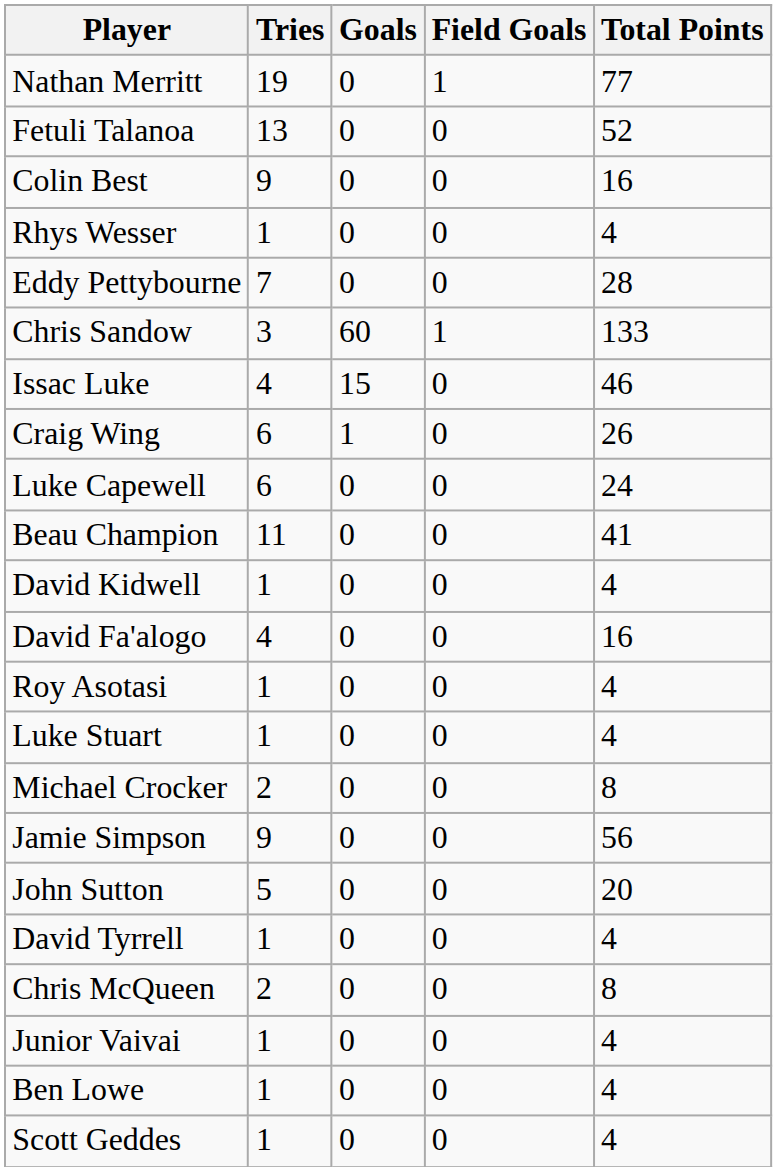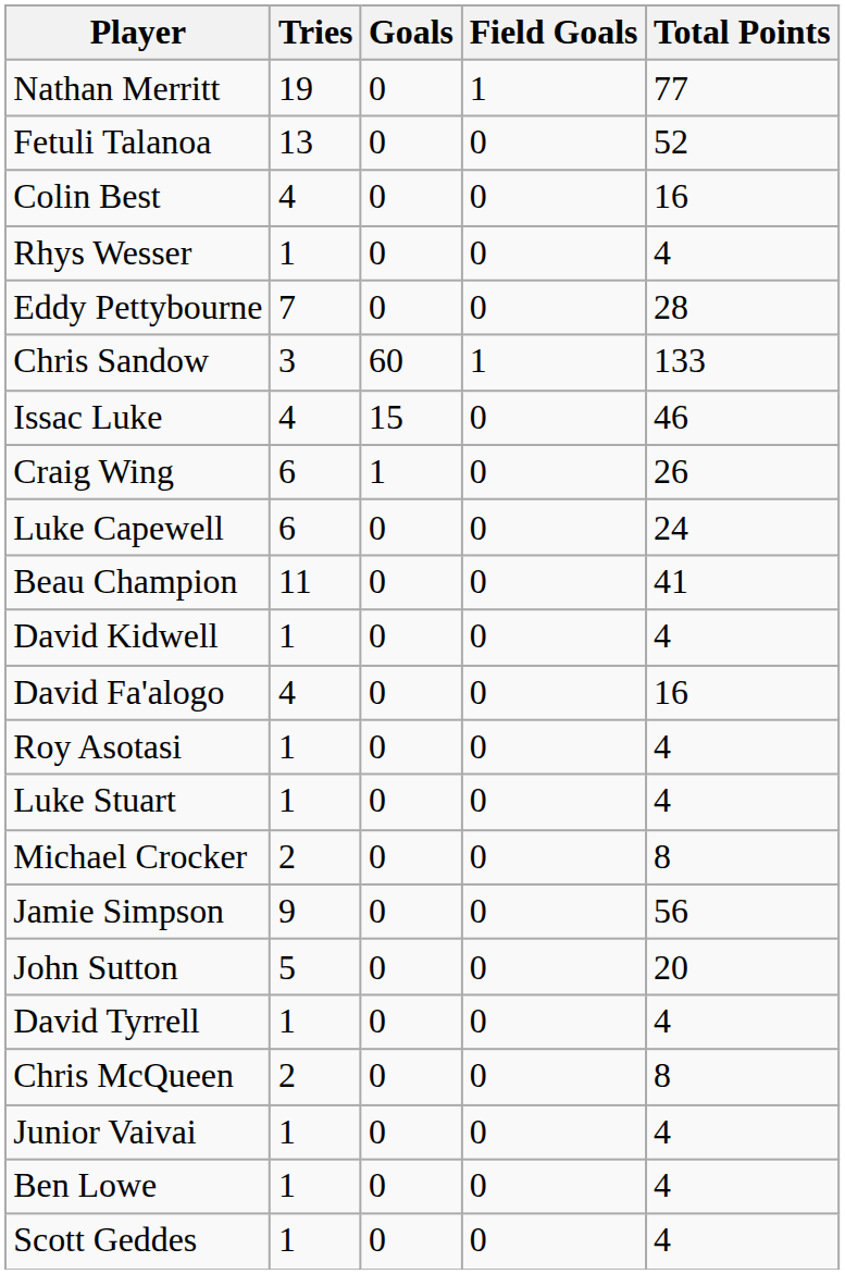 <table class="wikitable sortable">
 <tr>
 <th>Player</th>
 <th>Tries</th>
 <th>Goals</th>
 <th>Field Goals</th>
 <th>Total Points</th>
 </tr>
 <tr>
 <td>Nathan Merritt</td>
 <td>19</td>
 <td>0</td>
 <td>1</td>
 <td>77</td>
 </tr>
 <tr>
 <td>Fetuli Talanoa</td>
 <td>13</td>
 <td>0</td>
 <td>0</td>
 <td>52</td>
 </tr>
 <tr>
 <td>Colin Best</td>
-<td>9</td>
+<td>4</td>
 <td>0</td>
 <td>0</td>
 <td>16</td>
 </tr>
 <tr>
 <td>Rhys Wesser</td>
 <td>1</td>
 <td>0</td>
 <td>0</td>
 <td>4</td>
 </tr>
 <tr>
 <td>Eddy Pettybourne</td>
 <td>7</td>
 <td>0</td>
 <td>0</td>
 <td>28</td>
 </tr>
 <tr>
 <td>Chris Sandow</td>
 <td>3</td>
 <td>60</td>
 <td>1</td>
 <td>133</td>
 </tr>
 <tr>
 <td>Issac Luke</td>
 <td>4</td>
 <td>15</td>
 <td>0</td>
 <td>46</td>
 </tr>
 <tr>
 <td>Craig Wing</td>
 <td>6</td>
 <td>1</td>
 <td>0</td>
 <td>26</td>
 </tr>
 <tr>
 <td>Luke Capewell</td>
 <td>6</td>
 <td>0</td>
 <td>0</td>
 <td>24</td>
 </tr>
 <tr>
 <td>Beau Champion</td>
 <td>11</td>
 <td>0</td>
 <td>0</td>
 <td>41</td>
 </tr>
 <tr>
 <td>David Kidwell</td>
 <td>1</td>
 <td>0</td>
 <td>0</td>
 <td>4</td>
 </tr>
 <tr>
 <td>David Fa'alogo</td>
 <td>4</td>
 <td>0</td>
 <td>0</td>
 <td>16</td>
 </tr>
 <tr>
 <td>Roy Asotasi</td>
 <td>1</td>
 <td>0</td>
 <td>0</td>
 <td>4</td>
 </tr>
 <tr>
 <td>Luke Stuart</td>
 <td>1</td>
 <td>0</td>
 <td>0</td>
 <td>4</td>
 </tr>
 <tr>
 <td>Michael Crocker</td>
 <td>2</td>
 <td>0</td>
 <td>0</td>
 <td>8</td>
 </tr>
 <tr>
 <td>Jamie Simpson</td>
 <td>9</td>
 <td>0</td>
 <td>0</td>
 <td>56</td>
 </tr>
 <tr>
 <td>John Sutton</td>
 <td>5</td>
 <td>0</td>
 <td>0</td>
 <td>20</td>
 </tr>
 <tr>
 <td>David Tyrrell</td>
 <td>1</td>
 <td>0</td>
 <td>0</td>
 <td>4</td>
 </tr>
 <tr>
 <td>Chris McQueen</td>
 <td>2</td>
 <td>0</td>
 <td>0</td>
 <td>8</td>
 </tr>
 <tr>
 <td>Junior Vaivai</td>
 <td>1</td>
 <td>0</td>
 <td>0</td>
 <td>4</td>
 </tr>
 <tr>
 <td>Ben Lowe</td>
 <td>1</td>
 <td>0</td>
 <td>0</td>
 <td>4</td>
 </tr>
 <tr>
 <td>Scott Geddes</td>
 <td>1</td>
 <td>0</td>
 <td>0</td>
 <td>4</td>
 </tr>
 </table>
